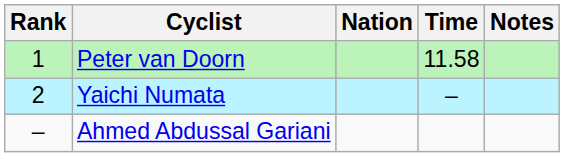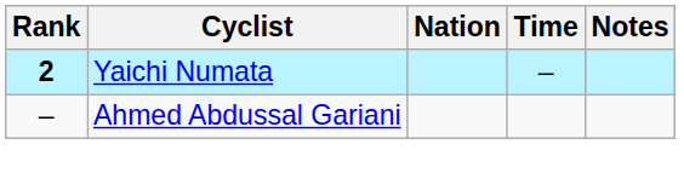 <table class="wikitable sortable" style="text-align:center">
 <tr>
 <th>Rank</th>
 <th>Cyclist</th>
 <th>Nation</th>
 <th>Time</th>
 <th>Notes</th>
 </tr>
-<tr bgcolor=bbf3bb>
-<td>1</td>
-<td align=left data-sort-value="Doorn, Peter van"><a href='#'>Peter van Doorn</a></td>
-<td align=left></td>
-<td>11.58</td>
-<td></td>
-</tr>
 <tr bgcolor=bbf3ff>
-<td>2</td>
+<td><strong>2</strong></td>
 <td align=left data-sort-value="Numata, Yaichi"><a href='#'>Yaichi Numata</a></td>
 <td align=left></td>
 <td>–</td>
 <td></td>
 </tr>
 <tr>
 <td data-sort-value=3>–</td>
 <td align=left data-sort-value="Gariani, Ahmed Abdussal"><a href='#'>Ahmed Abdussal Gariani</a></td>
 <td align=left></td>
 <td></td>
 <td></td>
 </tr>
 </table>
